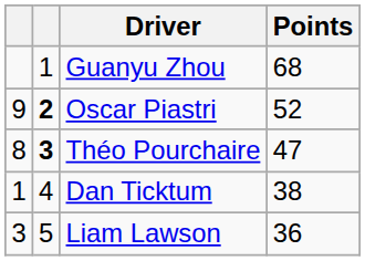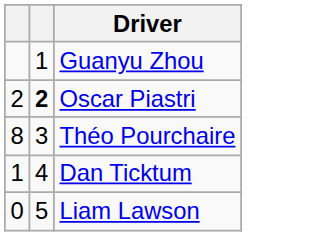 <table class="wikitable" style="font-size: 85%;">
 <tr>
 <th></th>
 <th></th>
 <th>Driver</th>
-<th>Points</th>
 </tr>
 <tr>
 <td align="left"></td>
 <td align="center">1</td>
 <td> <a href='#'>Guanyu Zhou</a></td>
-<td>68</td>
 </tr>
 <tr>
-<td align="left"> 9</td>
+<td align="left"> 2</td>
 <td align="center"><strong>2</strong></td>
 <td> <a href='#'>Oscar Piastri</a></td>
-<td>52</td>
 </tr>
 <tr>
 <td align="left"> 8</td>
-<td align="center"><strong>3</strong></td>
+<td align="center">3</td>
 <td> <a href='#'>Théo Pourchaire</a></td>
-<td>47</td>
 </tr>
 <tr>
 <td align="left"> 1</td>
 <td align="center">4</td>
 <td> <a href='#'>Dan Ticktum</a></td>
-<td>38</td>
 </tr>
 <tr>
-<td align="left"> 3</td>
+<td align="left"> 0</td>
 <td align="center">5</td>
 <td> <a href='#'>Liam Lawson</a></td>
-<td>36</td>
 </tr>
 </table>
